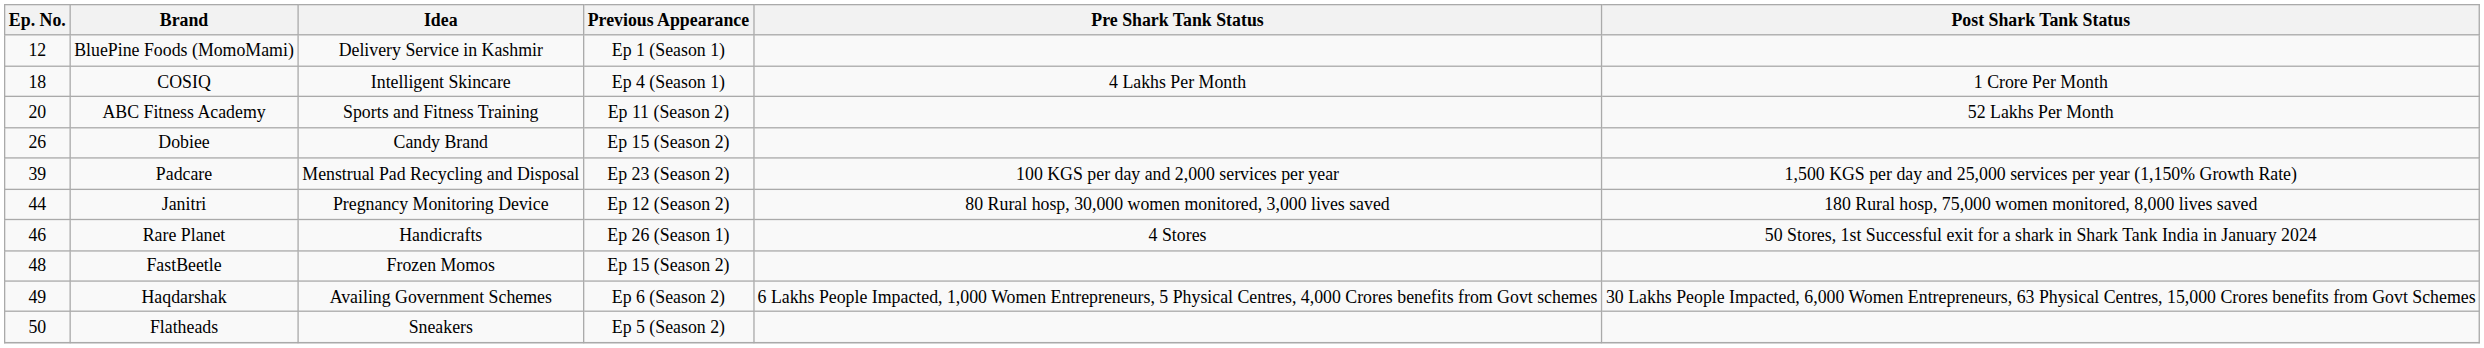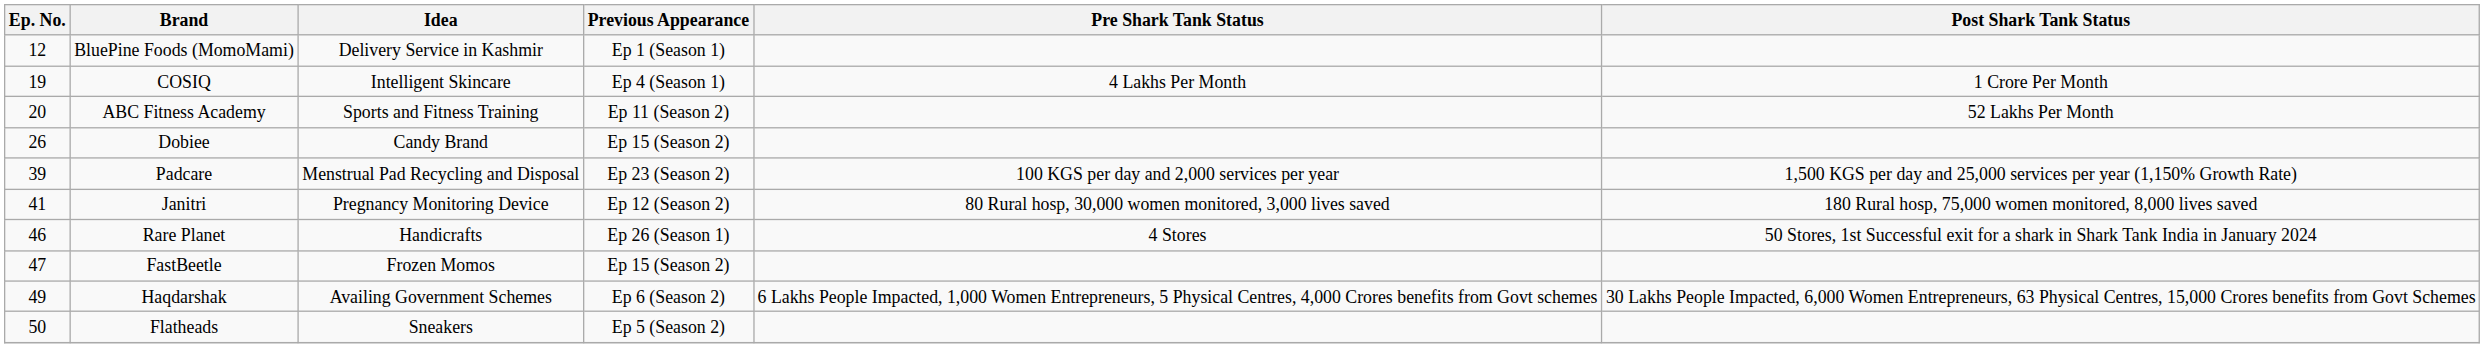 <table class="wikitable" style=" text-align:center; font-size:85%; line-height:17px; width:auto;"|+>
 <tr>
 <th>Ep. No.</th>
 <th>Brand</th>
 <th>Idea</th>
 <th>Previous Appearance</th>
 <th>Pre Shark Tank Status</th>
 <th>Post Shark Tank Status</th>
 </tr>
 <tr>
 <td>12</td>
 <td>BluePine Foods (MomoMami)</td>
 <td>Delivery Service in Kashmir</td>
 <td>Ep 1 (Season 1)</td>
 <td></td>
 <td></td>
 </tr>
 <tr>
-<td>18</td>
+<td>19</td>
 <td>COSIQ</td>
 <td>Intelligent Skincare</td>
 <td>Ep 4 (Season 1)</td>
 <td>4 Lakhs Per Month</td>
 <td>1 Crore Per Month</td>
 </tr>
 <tr>
 <td>20</td>
 <td>ABC Fitness Academy</td>
 <td>Sports and Fitness Training</td>
 <td>Ep 11 (Season 2)</td>
 <td></td>
 <td>52 Lakhs Per Month</td>
 </tr>
 <tr>
 <td>26</td>
 <td>Dobiee</td>
 <td>Candy Brand</td>
 <td>Ep 15 (Season 2)</td>
 <td></td>
 <td></td>
 </tr>
 <tr>
 <td>39</td>
 <td>Padcare</td>
 <td>Menstrual Pad Recycling and Disposal</td>
 <td>Ep 23 (Season 2)</td>
 <td>100 KGS per day and 2,000 services per year</td>
 <td>1,500 KGS per day and 25,000 services per year (1,150% Growth Rate)</td>
 </tr>
 <tr>
-<td>44</td>
+<td>41</td>
 <td>Janitri</td>
 <td>Pregnancy Monitoring Device</td>
 <td>Ep 12 (Season 2)</td>
 <td>80 Rural hosp, 30,000 women monitored, 3,000 lives saved</td>
 <td>180 Rural hosp, 75,000 women monitored, 8,000 lives saved</td>
 </tr>
 <tr>
 <td>46</td>
 <td>Rare Planet</td>
 <td>Handicrafts</td>
 <td>Ep 26 (Season 1)</td>
 <td>4 Stores</td>
 <td>50 Stores, 1st Successful exit for a shark in Shark Tank India in January 2024</td>
 </tr>
 <tr>
-<td>48</td>
+<td>47</td>
 <td>FastBeetle</td>
 <td>Frozen Momos</td>
 <td>Ep 15 (Season 2)</td>
 <td></td>
 <td></td>
 </tr>
 <tr>
 <td>49</td>
 <td>Haqdarshak</td>
 <td>Availing Government Schemes</td>
 <td>Ep 6 (Season 2)</td>
 <td>6 Lakhs People Impacted, 1,000 Women Entrepreneurs, 5 Physical Centres, 4,000 Crores benefits from Govt schemes</td>
 <td>30 Lakhs People Impacted, 6,000 Women Entrepreneurs, 63 Physical Centres, 15,000 Crores benefits from Govt Schemes</td>
 </tr>
 <tr>
 <td>50</td>
 <td>Flatheads</td>
 <td>Sneakers</td>
 <td>Ep 5 (Season 2)</td>
 <td></td>
 <td></td>
 </tr>
 <tr>
 </tr>
 </table>
